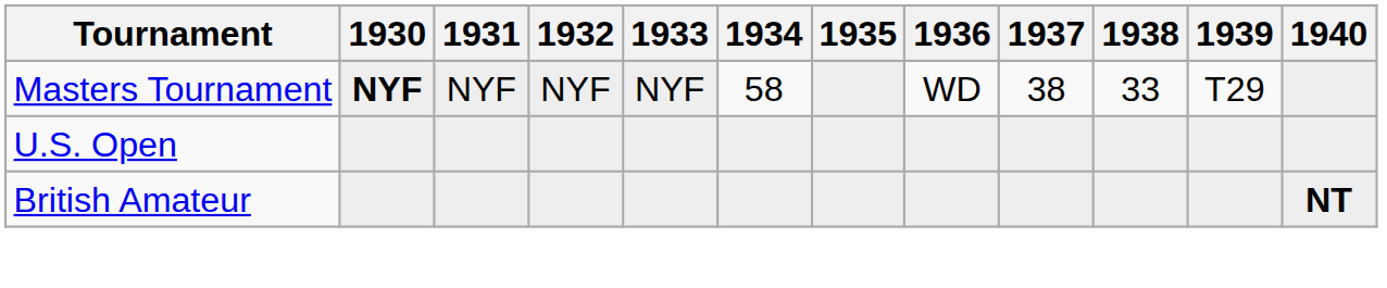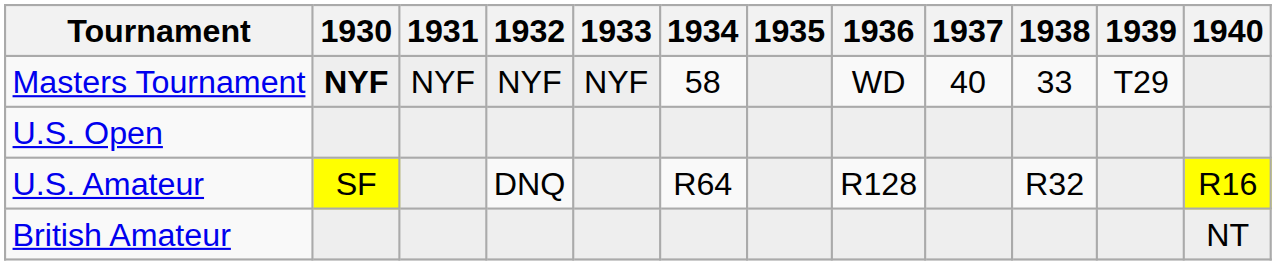 <table class="wikitable" style="font-size:95%;text-align:center;">
 <tr>
 <th>Tournament</th>
 <th>1930</th>
 <th>1931</th>
 <th>1932</th>
 <th>1933</th>
 <th>1934</th>
 <th>1935</th>
 <th>1936</th>
 <th>1937</th>
 <th>1938</th>
 <th>1939</th>
 <th>1940</th>
 </tr>
 <tr>
 <td align=left><a href='#'>Masters Tournament</a></td>
 <td style="background:#eeeeee;"><strong>NYF</strong></td>
 <td style="background:#eeeeee;">NYF</td>
 <td style="background:#eeeeee;">NYF</td>
 <td style="background:#eeeeee;">NYF</td>
 <td>58</td>
 <td style="background:#eeeeee;"></td>
 <td>WD</td>
-<td>38</td>
+<td>40</td>
 <td>33</td>
 <td>T29</td>
 <td style="background:#eeeeee;"></td>
 </tr>
 <tr>
 <td align=left><a href='#'>U.S. Open</a></td>
 <td style="background:#eeeeee;"></td>
 <td style="background:#eeeeee;"></td>
 <td style="background:#eeeeee;"></td>
 <td style="background:#eeeeee;"></td>
 <td style="background:#eeeeee;"></td>
 <td style="background:#eeeeee;"></td>
 <td style="background:#eeeeee;"></td>
 <td style="background:#eeeeee;"></td>
 <td style="background:#eeeeee;"></td>
 <td style="background:#eeeeee;"></td>
 <td style="background:#eeeeee;"></td>
 </tr>
 <tr>
+<td align=left><a href='#'>U.S. Amateur</a></td>
+<td style="background:yellow;">SF</td>
+<td style="background:#eeeeee;"></td>
+<td>DNQ</td>
+<td style="background:#eeeeee;"></td>
+<td>R64</td>
+<td style="background:#eeeeee;"></td>
+<td>R128</td>
+<td style="background:#eeeeee;"></td>
+<td>R32</td>
+<td style="background:#eeeeee;"></td>
+<td style="background:yellow;">R16</td>
+</tr>
+<tr>
 <td align=left><a href='#'>British Amateur</a></td>
 <td style="background:#eeeeee;"></td>
 <td style="background:#eeeeee;"></td>
 <td style="background:#eeeeee;"></td>
 <td style="background:#eeeeee;"></td>
 <td style="background:#eeeeee;"></td>
 <td style="background:#eeeeee;"></td>
 <td style="background:#eeeeee;"></td>
 <td style="background:#eeeeee;"></td>
 <td style="background:#eeeeee;"></td>
 <td style="background:#eeeeee;"></td>
-<td style="background:#eeeeee;"><strong>NT</strong></td>
+<td style="background:#eeeeee;">NT</td>
 </tr>
 </table>
